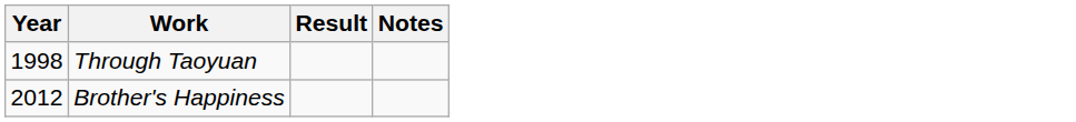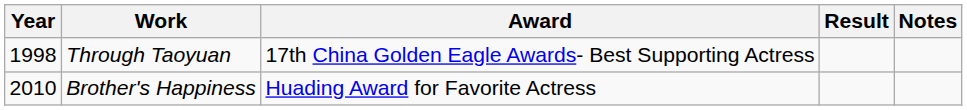 <table class="wikitable">
 <tr>
 <th>Year</th>
 <th>Work</th>
+<th>Award</th>
 <th>Result</th>
 <th>Notes</th>
 </tr>
 <tr>
 <td>1998</td>
 <td><em>Through Taoyuan</em></td>
+<td>17th <a href='#'>China Golden Eagle Awards</a>- Best Supporting Actress</td>
 <td></td>
 <td></td>
 </tr>
 <tr>
-<td>2012</td>
+<td>2010</td>
 <td><em>Brother's Happiness</em></td>
+<td><a href='#'>Huading Award</a> for Favorite Actress</td>
 <td></td>
 <td></td>
 </tr>
 </table>
